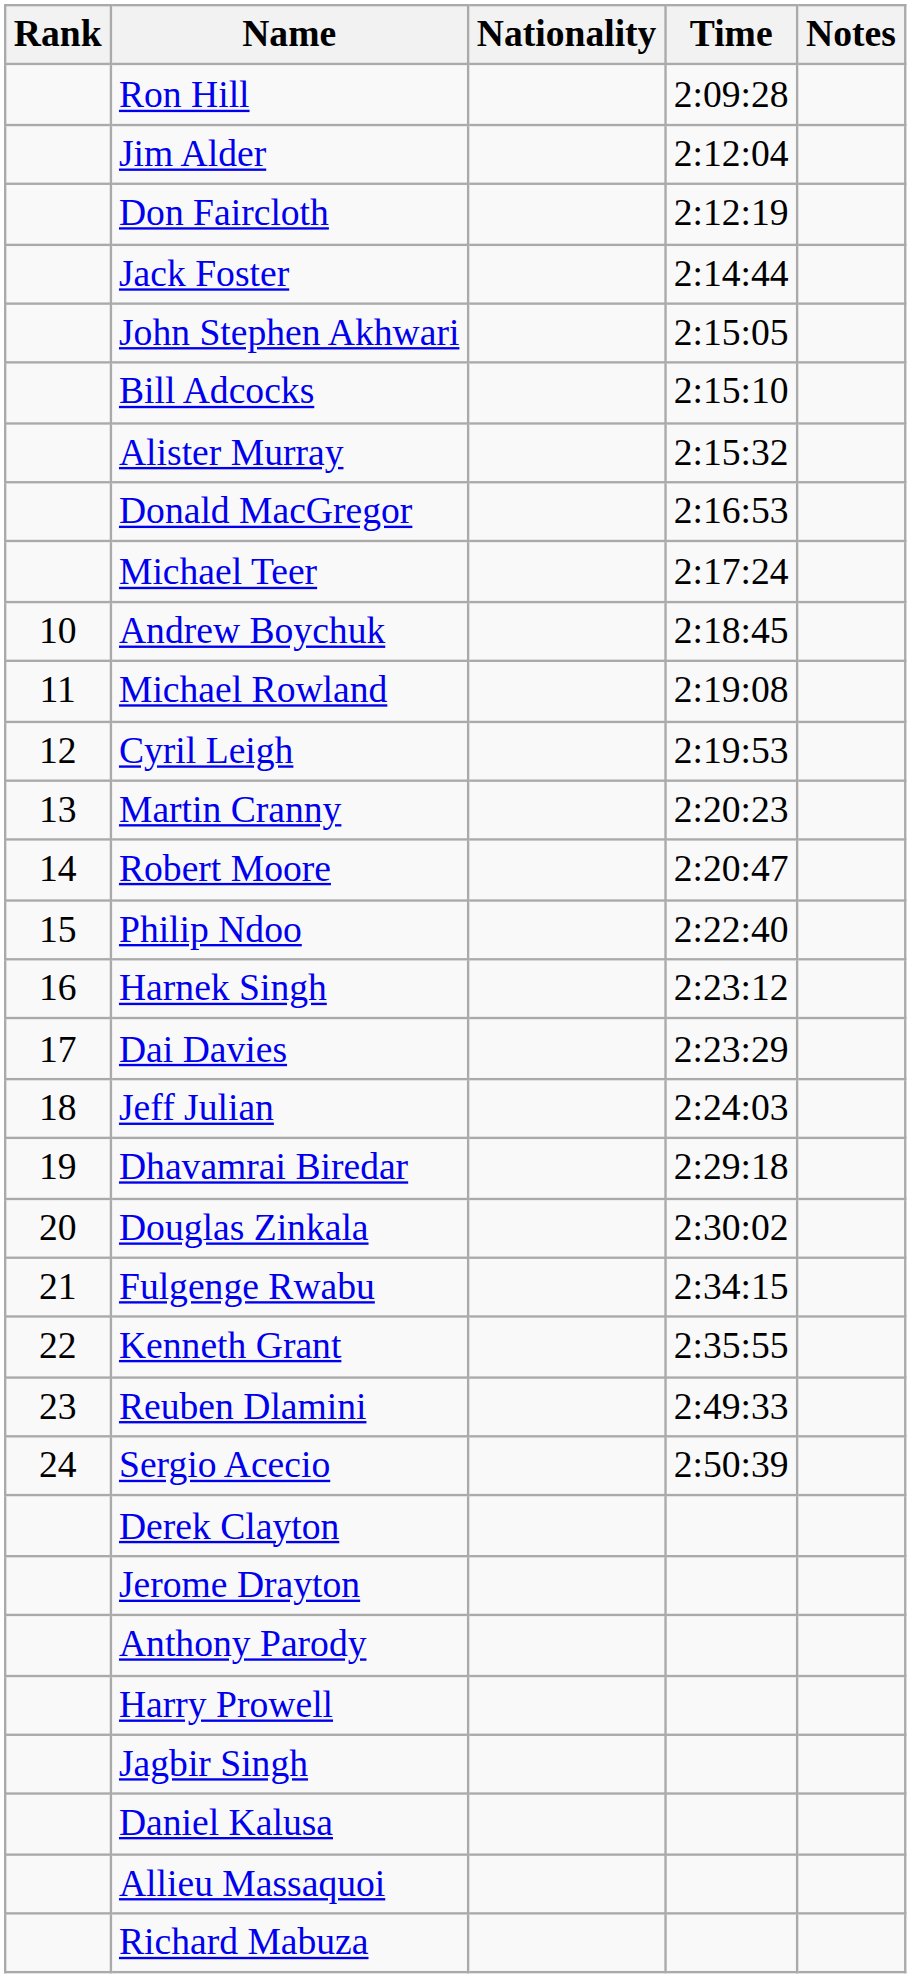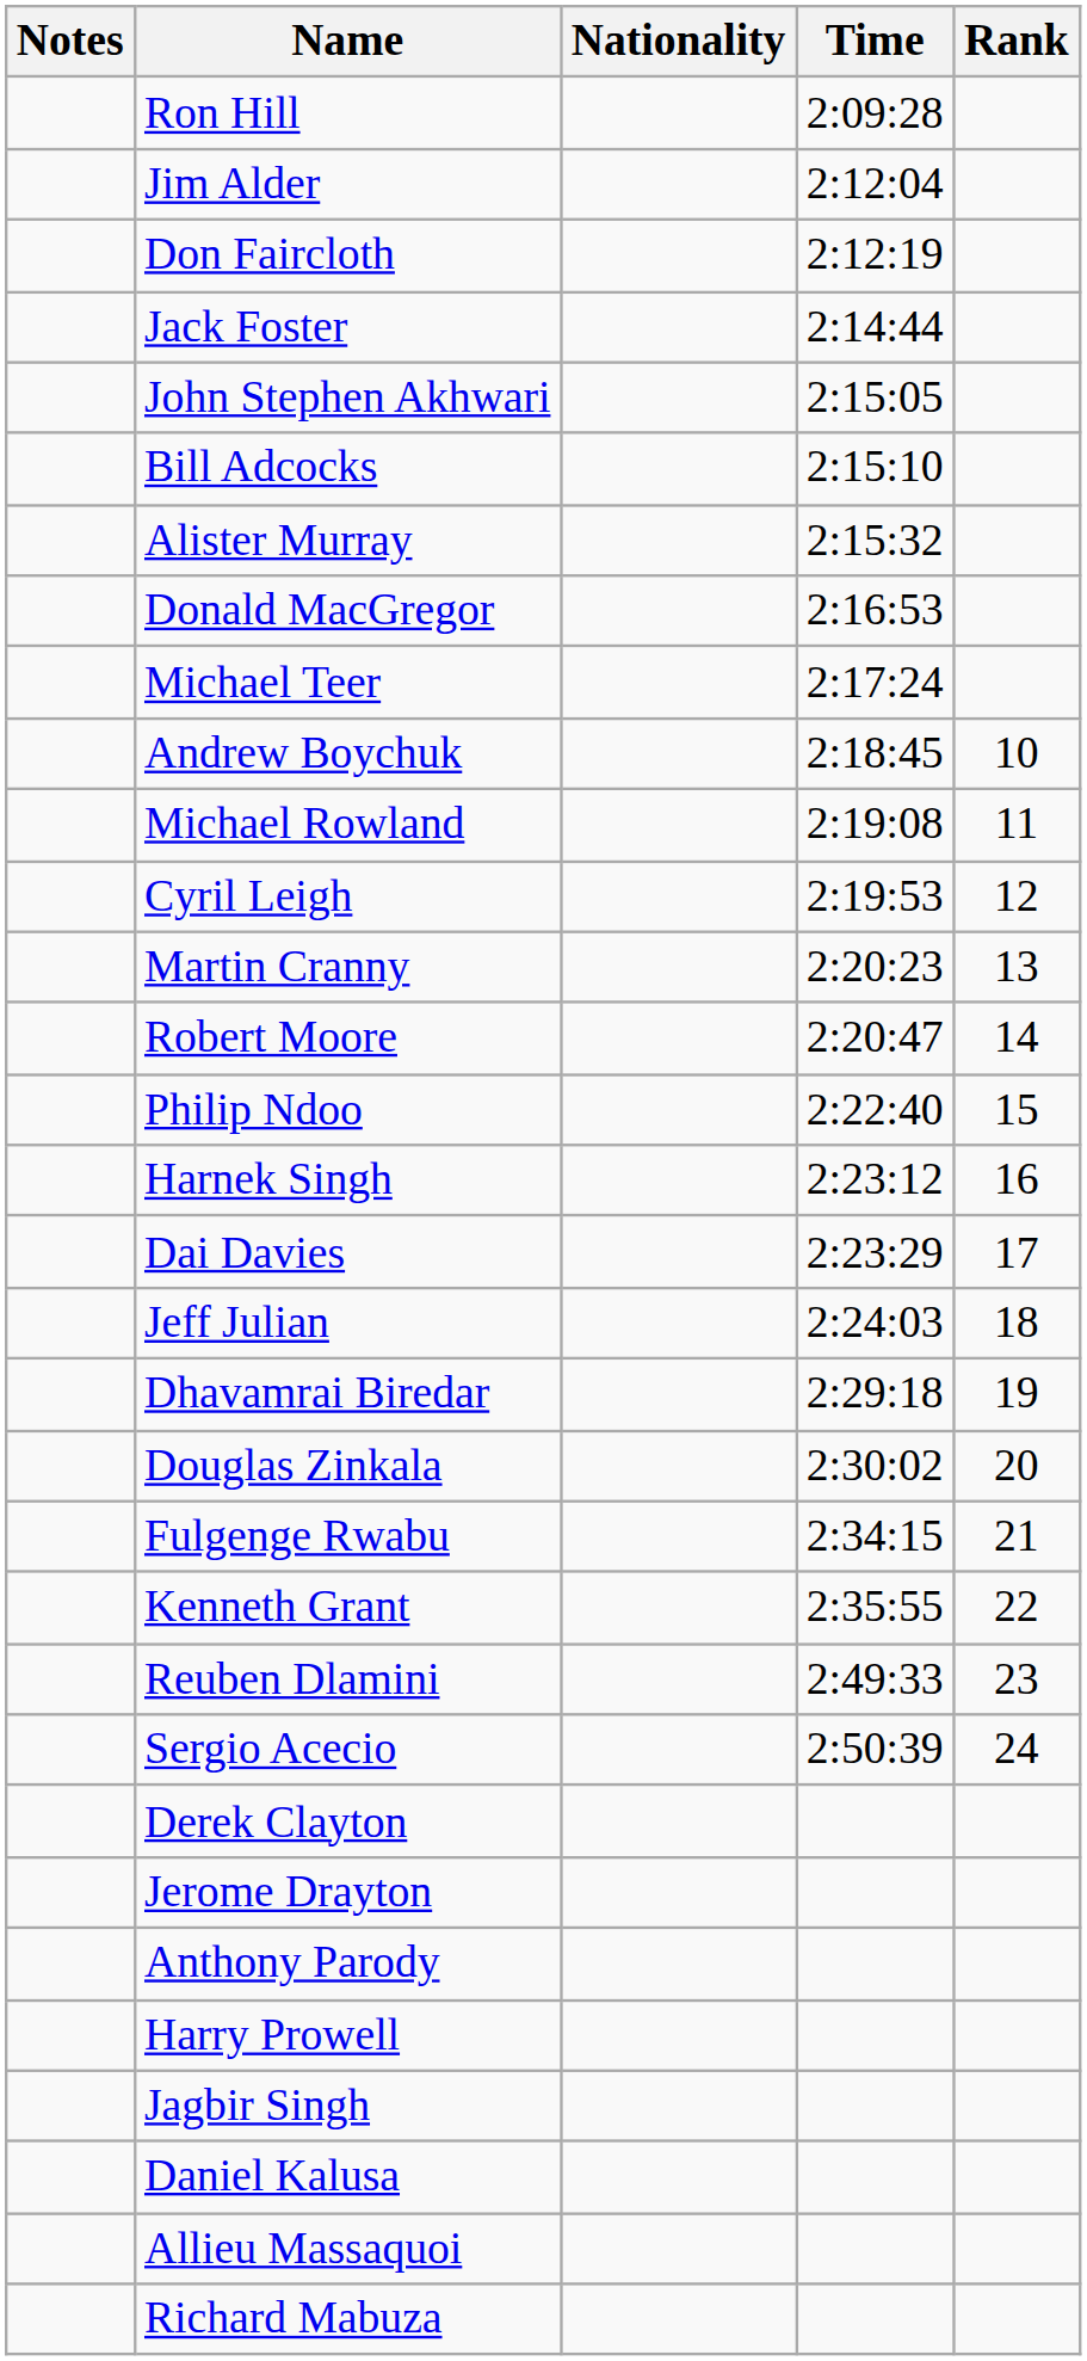 <table class="wikitable sortable" style=" text-align:center;">
 <tr>
-<th scope=col>Rank</th>
+<th scope=col>Notes</th>
 <th scope=col>Name</th>
 <th scope=col>Nationality</th>
 <th scope=col>Time</th>
-<th scope=col>Notes</th>
+<th scope=col>Rank</th>
 </tr>
 <tr>
 <td></td>
 <td style="text-align:left;"><a href='#'>Ron Hill</a></td>
 <td style="text-align:left;"></td>
 <td>2:09:28</td>
 <td></td>
 </tr>
 <tr>
 <td></td>
 <td style="text-align:left;"><a href='#'>Jim Alder</a></td>
 <td style="text-align:left;"></td>
 <td>2:12:04</td>
 <td></td>
 </tr>
 <tr>
 <td></td>
 <td style="text-align:left;"><a href='#'>Don Faircloth</a></td>
 <td style="text-align:left;"></td>
 <td>2:12:19</td>
 <td></td>
 </tr>
 <tr>
 <td></td>
 <td style="text-align:left;"><a href='#'>Jack Foster</a></td>
 <td style="text-align:left;"></td>
 <td>2:14:44</td>
 <td></td>
 </tr>
 <tr>
 <td></td>
 <td style="text-align:left;"><a href='#'>John Stephen Akhwari</a></td>
 <td style="text-align:left;"></td>
 <td>2:15:05</td>
 <td></td>
 </tr>
 <tr>
 <td></td>
 <td style="text-align:left;"><a href='#'>Bill Adcocks</a></td>
 <td style="text-align:left;"></td>
 <td>2:15:10</td>
 <td></td>
 </tr>
 <tr>
 <td></td>
 <td style="text-align:left;"><a href='#'>Alister Murray</a></td>
 <td style="text-align:left;"></td>
 <td>2:15:32</td>
 <td></td>
 </tr>
 <tr>
 <td></td>
 <td style="text-align:left;"><a href='#'>Donald MacGregor</a></td>
 <td style="text-align:left;"></td>
 <td>2:16:53</td>
 <td></td>
 </tr>
 <tr>
 <td></td>
 <td style="text-align:left;"><a href='#'>Michael Teer</a></td>
 <td style="text-align:left;"></td>
 <td>2:17:24</td>
 <td></td>
 </tr>
 <tr>
-<td>10</td>
+<td></td>
 <td style="text-align:left;"><a href='#'>Andrew Boychuk</a></td>
 <td style="text-align:left;"></td>
 <td>2:18:45</td>
-<td></td>
+<td>10</td>
 </tr>
 <tr>
-<td>11</td>
+<td></td>
 <td style="text-align:left;"><a href='#'>Michael Rowland</a></td>
 <td style="text-align:left;"></td>
 <td>2:19:08</td>
-<td></td>
+<td>11</td>
 </tr>
 <tr>
-<td>12</td>
+<td></td>
 <td style="text-align:left;"><a href='#'>Cyril Leigh</a></td>
 <td style="text-align:left;"></td>
 <td>2:19:53</td>
-<td></td>
+<td>12</td>
 </tr>
 <tr>
-<td>13</td>
+<td></td>
 <td style="text-align:left;"><a href='#'>Martin Cranny</a></td>
 <td style="text-align:left;"></td>
 <td>2:20:23</td>
-<td></td>
+<td>13</td>
 </tr>
 <tr>
-<td>14</td>
+<td></td>
 <td style="text-align:left;"><a href='#'>Robert Moore</a></td>
 <td style="text-align:left;"></td>
 <td>2:20:47</td>
-<td></td>
+<td>14</td>
 </tr>
 <tr>
-<td>15</td>
+<td></td>
 <td style="text-align:left;"><a href='#'>Philip Ndoo</a></td>
 <td style="text-align:left;"></td>
 <td>2:22:40</td>
-<td></td>
+<td>15</td>
 </tr>
 <tr>
-<td>16</td>
+<td></td>
 <td style="text-align:left;"><a href='#'>Harnek Singh</a></td>
 <td style="text-align:left;"></td>
 <td>2:23:12</td>
-<td></td>
+<td>16</td>
 </tr>
 <tr>
-<td>17</td>
+<td></td>
 <td style="text-align:left;"><a href='#'>Dai Davies</a></td>
 <td style="text-align:left;"></td>
 <td>2:23:29</td>
-<td></td>
+<td>17</td>
 </tr>
 <tr>
-<td>18</td>
+<td></td>
 <td style="text-align:left;"><a href='#'>Jeff Julian</a></td>
 <td style="text-align:left;"></td>
 <td>2:24:03</td>
-<td></td>
+<td>18</td>
 </tr>
 <tr>
-<td>19</td>
+<td></td>
 <td style="text-align:left;"><a href='#'>Dhavamrai Biredar</a></td>
 <td style="text-align:left;"></td>
 <td>2:29:18</td>
-<td></td>
+<td>19</td>
 </tr>
 <tr>
-<td>20</td>
+<td></td>
 <td style="text-align:left;"><a href='#'>Douglas Zinkala</a></td>
 <td style="text-align:left;"></td>
 <td>2:30:02</td>
-<td></td>
+<td>20</td>
 </tr>
 <tr>
-<td>21</td>
+<td></td>
 <td style="text-align:left;"><a href='#'>Fulgenge Rwabu</a></td>
 <td style="text-align:left;"></td>
 <td>2:34:15</td>
-<td></td>
+<td>21</td>
 </tr>
 <tr>
-<td>22</td>
+<td></td>
 <td style="text-align:left;"><a href='#'>Kenneth Grant</a></td>
 <td style="text-align:left;"></td>
 <td>2:35:55</td>
-<td></td>
+<td>22</td>
 </tr>
 <tr>
-<td>23</td>
+<td></td>
 <td style="text-align:left;"><a href='#'>Reuben Dlamini</a></td>
 <td style="text-align:left;"></td>
 <td>2:49:33</td>
-<td></td>
+<td>23</td>
 </tr>
 <tr>
-<td>24</td>
+<td></td>
 <td style="text-align:left;"><a href='#'>Sergio Acecio</a></td>
 <td style="text-align:left;"></td>
 <td>2:50:39</td>
-<td></td>
+<td>24</td>
 </tr>
 <tr>
 <td></td>
 <td style="text-align:left;"><a href='#'>Derek Clayton</a></td>
 <td style="text-align:left;"></td>
 <td></td>
 <td></td>
 </tr>
 <tr>
 <td></td>
 <td style="text-align:left;"><a href='#'>Jerome Drayton</a></td>
 <td style="text-align:left;"></td>
 <td></td>
 <td></td>
 </tr>
 <tr>
 <td></td>
 <td style="text-align:left;"><a href='#'>Anthony Parody</a></td>
 <td style="text-align:left;"></td>
 <td></td>
 <td></td>
 </tr>
 <tr>
 <td></td>
 <td style="text-align:left;"><a href='#'>Harry Prowell</a></td>
 <td style="text-align:left;"></td>
 <td></td>
 <td></td>
 </tr>
 <tr>
 <td></td>
 <td style="text-align:left;"><a href='#'>Jagbir Singh</a></td>
 <td style="text-align:left;"></td>
 <td></td>
 <td></td>
 </tr>
 <tr>
 <td></td>
 <td style="text-align:left;"><a href='#'>Daniel Kalusa</a></td>
 <td style="text-align:left;"></td>
 <td></td>
 <td></td>
 </tr>
 <tr>
 <td></td>
 <td style="text-align:left;"><a href='#'>Allieu Massaquoi</a></td>
 <td style="text-align:left;"></td>
 <td></td>
 <td></td>
 </tr>
 <tr>
 <td></td>
 <td style="text-align:left;"><a href='#'>Richard Mabuza</a></td>
 <td style="text-align:left;"></td>
 <td></td>
 <td></td>
 </tr>
 </table>
